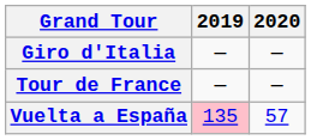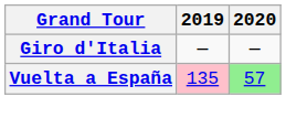 <table class="wikitable plainrowheaders">
 <tr>
 <th scope="col"><a href='#'>Grand Tour</a></th>
 <th scope="col">2019</th>
 <th scope="col">2020</th>
 </tr>
 <tr style="text-align:center;">
 <th scope="row"> <a href='#'>Giro d'Italia</a></th>
 <td>—</td>
 <td>—</td>
 </tr>
 <tr style="text-align:center;">
-<th scope="row"> <a href='#'>Tour de France</a></th>
-<td>—</td>
-<td>—</td>
-</tr>
-<tr style="text-align:center;">
 <th scope="row"> <a href='#'>Vuelta a España</a></th>
 <td style="background: pink;"><a href='#'>135</a></td>
-<td><a href='#'>57</a></td>
+<td style="background: lightgreen;"><a href='#'>57</a></td>
 </tr>
 </table>
